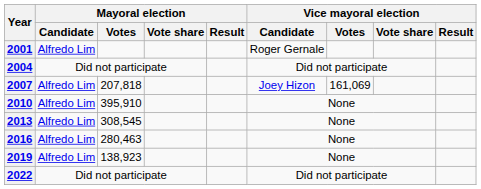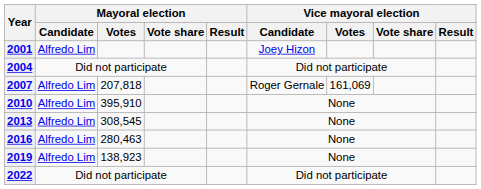 <table class="wikitable" style="text-align:center; font-size:90%">
 <tr>
 <th rowspan="2">Year</th>
 <th colspan="4">Mayoral election</th>
 <th colspan="4">Vice mayoral election</th>
 </tr>
 <tr>
 <th>Candidate</th>
 <th>Votes</th>
 <th>Vote share</th>
 <th>Result</th>
 <th>Candidate</th>
 <th>Votes</th>
 <th>Vote share</th>
 <th>Result</th>
 </tr>
 <tr>
 <th><a href='#'>2001</a></th>
 <td><a href='#'>Alfredo Lim</a></td>
 <td></td>
 <td></td>
 <td></td>
-<td>Roger Gernale</td>
+<td><a href='#'>Joey Hizon</a></td>
 <td></td>
 <td></td>
 <td></td>
 </tr>
 <tr>
 <th><a href='#'>2004</a></th>
 <td colspan="3">Did not participate</td>
 <td></td>
 <td colspan="3">Did not participate</td>
 <td></td>
 </tr>
 <tr>
 <th><a href='#'>2007</a></th>
 <td><a href='#'>Alfredo Lim</a></td>
 <td>207,818</td>
 <td></td>
 <td></td>
-<td><a href='#'>Joey Hizon</a></td>
+<td>Roger Gernale</td>
 <td>161,069</td>
 <td></td>
 <td></td>
 </tr>
 <tr>
 <th><a href='#'>2010</a></th>
 <td><a href='#'>Alfredo Lim</a></td>
 <td>395,910</td>
 <td></td>
 <td></td>
 <td colspan="3">None</td>
 <td></td>
 </tr>
 <tr>
 <th><a href='#'>2013</a></th>
 <td><a href='#'>Alfredo Lim</a></td>
 <td>308,545</td>
 <td></td>
 <td></td>
 <td colspan="3">None</td>
 <td></td>
 </tr>
 <tr>
 <th><a href='#'>2016</a></th>
 <td><a href='#'>Alfredo Lim</a></td>
 <td>280,463</td>
 <td></td>
 <td></td>
 <td colspan="3">None</td>
 <td></td>
 </tr>
 <tr>
 <th><a href='#'>2019</a></th>
 <td><a href='#'>Alfredo Lim</a></td>
 <td>138,923</td>
 <td></td>
 <td></td>
 <td colspan="3">None</td>
 <td></td>
 </tr>
 <tr>
 <th><a href='#'>2022</a></th>
 <td colspan="3">Did not participate</td>
 <td></td>
 <td colspan="3">Did not participate</td>
 <td></td>
 </tr>
 </table>
